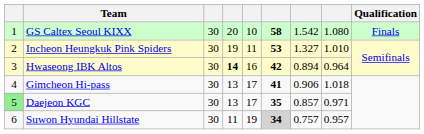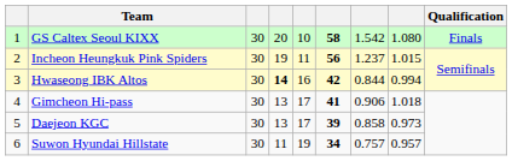 <table class="wikitable" style="text-align:center;">
 <tr>
 <th width=20></th>
 <th width=250>Team</th>
 <th width=20></th>
 <th width=20></th>
 <th width=20></th>
 <th width=35></th>
 <th width=35></th>
 <th width=35></th>
 <th width=50>Qualification</th>
 </tr>
 <tr bgcolor=#ccffcc>
 <td>1</td>
 <td align=left><a href='#'>GS Caltex Seoul KIXX</a></td>
 <td>30</td>
 <td>20</td>
 <td>10</td>
 <td><strong>58</strong></td>
 <td>1.542</td>
 <td>1.080</td>
 <td><a href='#'>Finals</a></td>
 </tr>
 <tr bgcolor=#fffccc>
 <td>2</td>
 <td align=left><a href='#'>Incheon Heungkuk Pink Spiders</a></td>
 <td>30</td>
 <td>19</td>
 <td>11</td>
-<td><strong>53</strong></td>
-<td>1.327</td>
-<td>1.010</td>
+<td><strong>56</strong></td>
+<td>1.237</td>
+<td>1.015</td>
 <td rowspan="2"><a href='#'>Semifinals</a></td>
 </tr>
 <tr bgcolor=#fffccc>
 <td>3</td>
 <td align=left><a href='#'>Hwaseong IBK Altos</a></td>
 <td>30</td>
 <td><strong>14</strong></td>
 <td>16</td>
 <td><strong>42</strong></td>
-<td>0.894</td>
-<td>0.964</td>
+<td>0.844</td>
+<td>0.994</td>
 </tr>
 <tr>
 <td>4</td>
 <td align=left><a href='#'>Gimcheon Hi-pass</a></td>
 <td>30</td>
 <td>13</td>
 <td>17</td>
 <td><strong>41</strong></td>
 <td>0.906</td>
 <td>1.018</td>
 <td rowspan="3"></td>
 </tr>
 <tr>
-<td style="background: lightgreen;">5</td>
+<td>5</td>
 <td align=left><a href='#'>Daejeon KGC</a></td>
 <td>30</td>
 <td>13</td>
 <td>17</td>
-<td><strong>35</strong></td>
-<td>0.857</td>
-<td>0.971</td>
+<td><strong>39</strong></td>
+<td>0.858</td>
+<td>0.973</td>
 </tr>
 <tr>
 <td>6</td>
 <td align=left><a href='#'> Suwon Hyundai Hillstate</a></td>
 <td>30</td>
 <td>11</td>
 <td>19</td>
-<td style="background: lightgrey;"><strong>34</strong></td>
+<td><strong>34</strong></td>
 <td>0.757</td>
 <td>0.957</td>
 </tr>
 </table>
